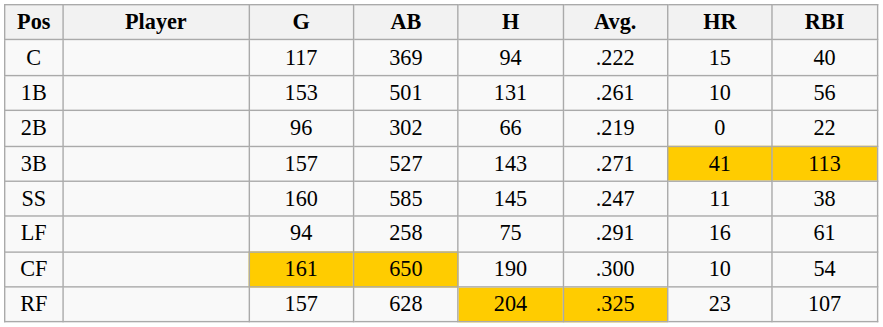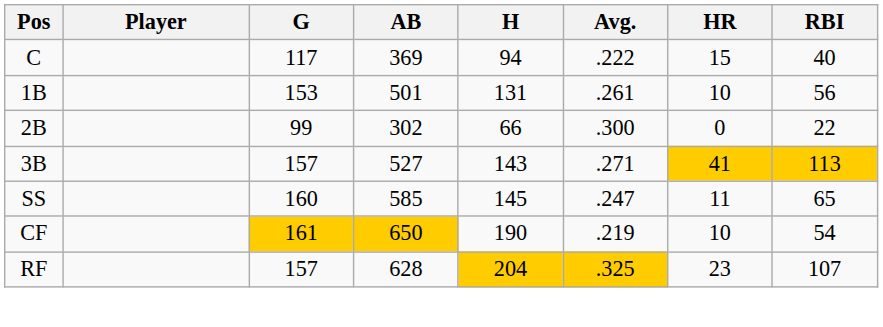 <table class="wikitable sortable">
 <tr>
 <th bgcolor="#DDDDFF" width="5%">Pos</th>
 <th bgcolor="#DDDDFF" width="16%">Player</th>
 <th bgcolor="#DDDDFF" width="9%">G</th>
 <th bgcolor="#DDDDFF" width="9%">AB</th>
 <th bgcolor="#DDDDFF" width="9%">H</th>
 <th bgcolor="#DDDDFF" width="9%">Avg.</th>
 <th bgcolor="#DDDDFF" width="9%">HR</th>
 <th bgcolor="#DDDDFF" width="9%">RBI</th>
 </tr>
 <tr align="center">
 <td>C</td>
 <td></td>
 <td>117</td>
 <td>369</td>
 <td>94</td>
 <td>.222</td>
 <td>15</td>
 <td>40</td>
 </tr>
 <tr align="center">
 <td>1B</td>
 <td></td>
 <td>153</td>
 <td>501</td>
 <td>131</td>
 <td>.261</td>
 <td>10</td>
 <td>56</td>
 </tr>
 <tr align="center">
 <td>2B</td>
 <td></td>
-<td>96</td>
+<td>99</td>
 <td>302</td>
 <td>66</td>
-<td>.219</td>
+<td>.300</td>
 <td>0</td>
 <td>22</td>
 </tr>
 <tr align="center">
 <td>3B</td>
 <td></td>
 <td>157</td>
 <td>527</td>
 <td>143</td>
 <td>.271</td>
 <td bgcolor="#FFCC00">41</td>
 <td bgcolor="#FFCC00">113</td>
 </tr>
 <tr align="center">
 <td>SS</td>
 <td></td>
 <td>160</td>
 <td>585</td>
 <td>145</td>
 <td>.247</td>
 <td>11</td>
-<td>38</td>
-</tr>
-<tr align="center">
-<td>LF</td>
-<td></td>
-<td>94</td>
-<td>258</td>
-<td>75</td>
-<td>.291</td>
-<td>16</td>
-<td>61</td>
+<td>65</td>
 </tr>
 <tr align="center">
 <td>CF</td>
 <td></td>
 <td bgcolor="#FFCC00">161</td>
 <td bgcolor="#FFCC00">650</td>
 <td>190</td>
-<td>.300</td>
+<td>.219</td>
 <td>10</td>
 <td>54</td>
 </tr>
 <tr align="center">
 <td>RF</td>
 <td></td>
 <td>157</td>
 <td>628</td>
 <td bgcolor="#FFCC00">204</td>
 <td bgcolor="#FFCC00">.325</td>
 <td>23</td>
 <td>107</td>
 </tr>
 </table>
